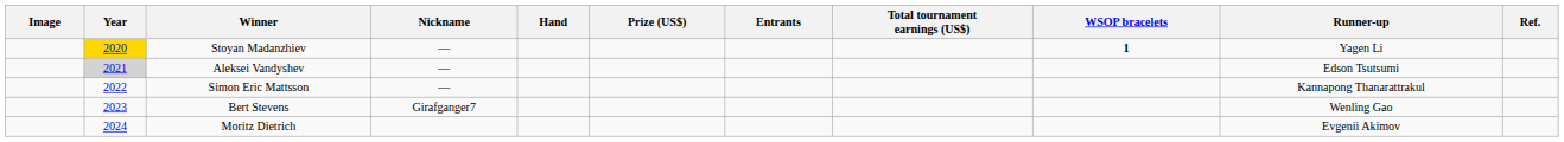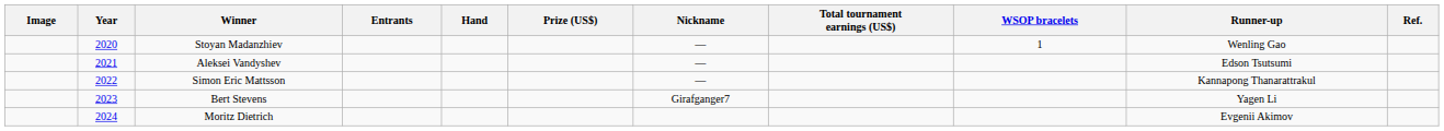 <table class="wikitable sortable" width="100%"s  style="font-size: 95%">
 <tr>
 <th class="unsortable">Image</th>
 <th>Year</th>
 <th>Winner</th>
-<th class="unsortable">Nickname</th>
+<th>Entrants</th>
 <th class="unsortable">Hand</th>
 <th>Prize (US$)</th>
-<th>Entrants</th>
+<th class="unsortable">Nickname</th>
 <th>Total tournament<br>earnings (US$)</th>
 <th><a href='#'>WSOP bracelets</a></th>
 <th>Runner-up</th>
 <th class="unsortable">Ref.</th>
 </tr>
 <tr>
 <td></td>
-<td align="center" style="background: gold;"><a href='#'>2020</a></td>
+<td align="center"><a href='#'>2020</a></td>
 <td align="center">Stoyan Madanzhiev</td>
-<td align="center">—</td>
+<td align="center"></td>
 <td align="center"></td>
 <td></td>
-<td align="center"></td>
+<td align="center">—</td>
 <td></td>
-<td align="center"><strong>1</strong></td>
-<td align="center">Yagen Li</td>
+<td align="center">1</td>
+<td align="center">Wenling Gao</td>
 <td align="center"></td>
 </tr>
 <tr>
 <td></td>
-<td align="center" style="background: lightgrey;"><a href='#'>2021</a></td>
+<td align="center"><a href='#'>2021</a></td>
 <td align="center">Aleksei Vandyshev</td>
-<td align="center">—</td>
+<td align="center"></td>
 <td align="center"></td>
 <td></td>
-<td align="center"></td>
+<td align="center">—</td>
 <td></td>
 <td align="center"></td>
 <td align="center">Edson Tsutsumi</td>
 <td align="center"></td>
 </tr>
 <tr>
 <td></td>
 <td align="center"><a href='#'>2022</a></td>
 <td align="center">Simon Eric Mattsson</td>
-<td align="center">—</td>
+<td align="center"></td>
 <td align="center"></td>
 <td></td>
-<td align="center"></td>
+<td align="center">—</td>
 <td></td>
 <td align="center"></td>
 <td align="center">Kannapong Thanarattrakul</td>
 <td align="center"></td>
 </tr>
 <tr>
 <td></td>
 <td align="center"><a href='#'>2023</a></td>
 <td align="center">Bert Stevens</td>
-<td align="center">Girafganger7</td>
+<td align="center"></td>
 <td align="center"></td>
 <td></td>
-<td align="center"></td>
+<td align="center">Girafganger7</td>
 <td></td>
 <td align="center"></td>
-<td align="center">Wenling Gao</td>
+<td align="center">Yagen Li</td>
 <td align="center"></td>
 </tr>
 <tr>
 <td></td>
 <td align="center"><a href='#'>2024</a></td>
 <td align="center">Moritz Dietrich</td>
 <td align="center"></td>
 <td align="center"></td>
 <td></td>
 <td align="center"></td>
 <td></td>
 <td align="center"></td>
 <td align="center">Evgenii Akimov</td>
 <td align="center"></td>
 </tr>
 </table>
